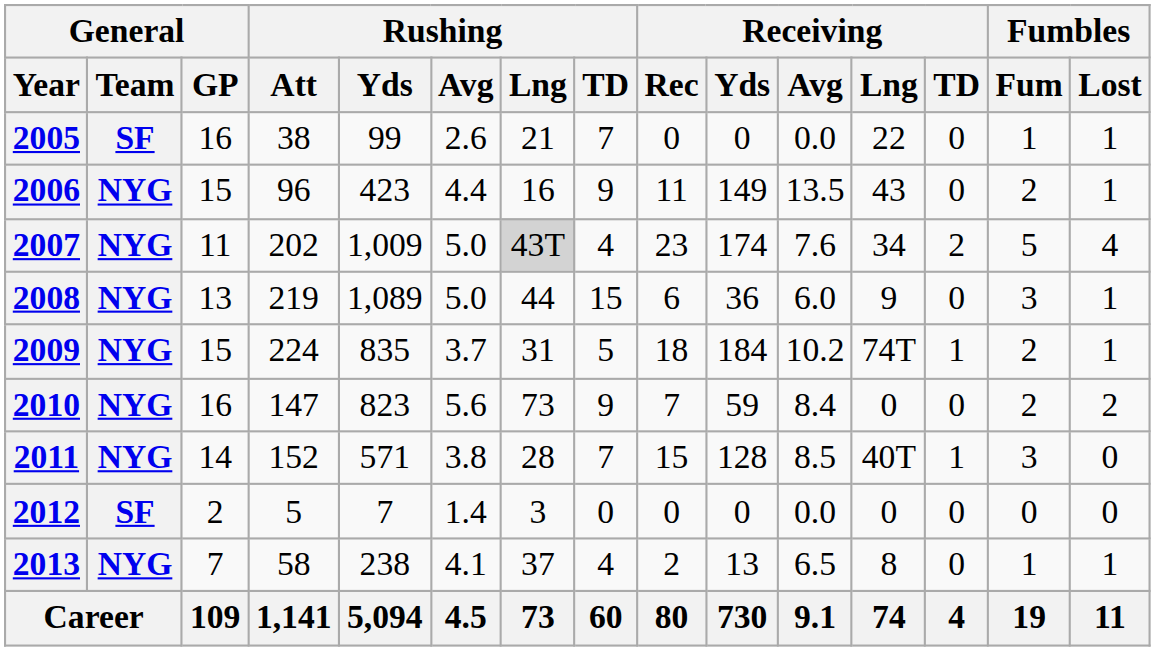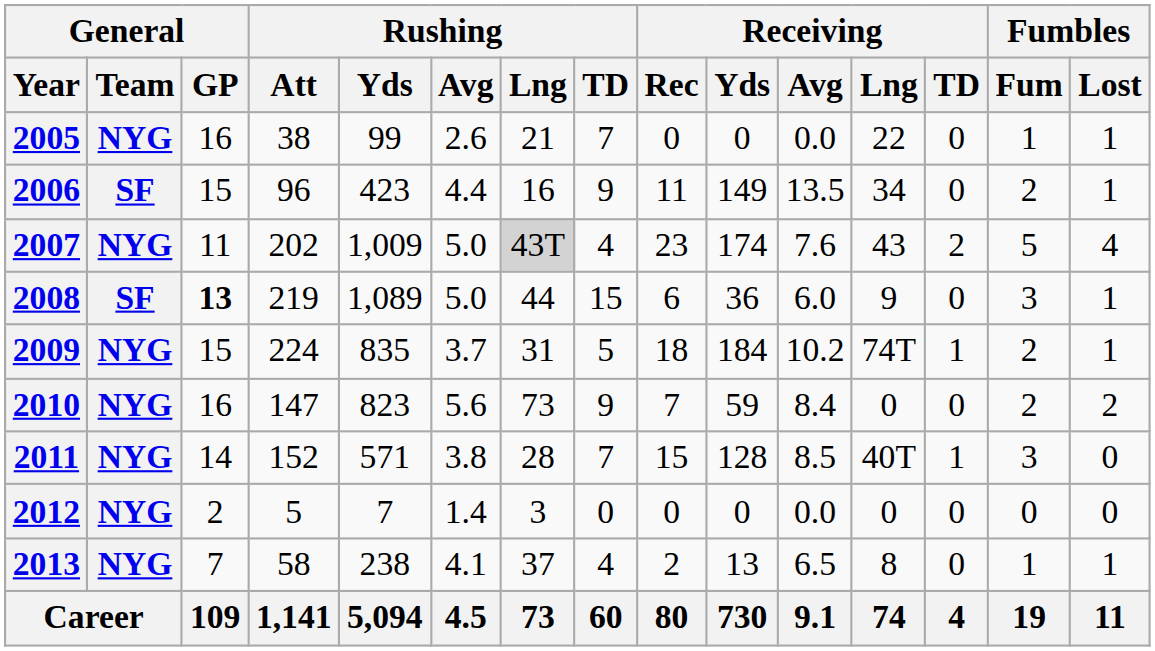 <table class="wikitable" style="text-align:center;">
 <tr>
 <th colspan="3">General</th>
 <th colspan="5">Rushing</th>
 <th colspan="5">Receiving</th>
 <th colspan="2">Fumbles</th>
 </tr>
 <tr>
 <th>Year</th>
 <th>Team</th>
 <th>GP</th>
 <th>Att</th>
 <th>Yds</th>
 <th>Avg</th>
 <th>Lng</th>
 <th>TD</th>
 <th>Rec</th>
 <th>Yds</th>
 <th>Avg</th>
 <th>Lng</th>
 <th>TD</th>
 <th>Fum</th>
 <th>Lost</th>
 </tr>
 <tr>
 <th><a href='#'>2005</a></th>
-<th><a href='#'>SF</a></th>
+<th><a href='#'>NYG</a></th>
 <td>16</td>
 <td>38</td>
 <td>99</td>
 <td>2.6</td>
 <td>21</td>
 <td>7</td>
 <td>0</td>
 <td>0</td>
 <td>0.0</td>
 <td>22</td>
 <td>0</td>
 <td>1</td>
 <td>1</td>
 </tr>
 <tr>
 <th><a href='#'>2006</a></th>
-<th><a href='#'>NYG</a></th>
+<th><a href='#'>SF</a></th>
 <td>15</td>
 <td>96</td>
 <td>423</td>
 <td>4.4</td>
 <td>16</td>
 <td>9</td>
 <td>11</td>
 <td>149</td>
 <td>13.5</td>
-<td>43</td>
+<td>34</td>
 <td>0</td>
 <td>2</td>
 <td>1</td>
 </tr>
 <tr>
 <th><a href='#'>2007</a></th>
 <th><a href='#'>NYG</a></th>
 <td>11</td>
 <td>202</td>
 <td>1,009</td>
 <td>5.0</td>
 <td style="background: lightgrey;">43T</td>
 <td>4</td>
 <td>23</td>
 <td>174</td>
 <td>7.6</td>
-<td>34</td>
+<td>43</td>
 <td>2</td>
 <td>5</td>
 <td>4</td>
 </tr>
 <tr>
 <th><a href='#'>2008</a></th>
-<th><a href='#'>NYG</a></th>
-<td>13</td>
+<th><a href='#'>SF</a></th>
+<td><strong>13</strong></td>
 <td>219</td>
 <td>1,089</td>
 <td>5.0</td>
 <td>44</td>
 <td>15</td>
 <td>6</td>
 <td>36</td>
 <td>6.0</td>
 <td>9</td>
 <td>0</td>
 <td>3</td>
 <td>1</td>
 </tr>
 <tr>
 <th><a href='#'>2009</a></th>
 <th><a href='#'>NYG</a></th>
 <td>15</td>
 <td>224</td>
 <td>835</td>
 <td>3.7</td>
 <td>31</td>
 <td>5</td>
 <td>18</td>
 <td>184</td>
 <td>10.2</td>
 <td>74T</td>
 <td>1</td>
 <td>2</td>
 <td>1</td>
 </tr>
 <tr>
 <th><a href='#'>2010</a></th>
 <th><a href='#'>NYG</a></th>
 <td>16</td>
 <td>147</td>
 <td>823</td>
 <td>5.6</td>
 <td>73</td>
 <td>9</td>
 <td>7</td>
 <td>59</td>
 <td>8.4</td>
 <td>0</td>
 <td>0</td>
 <td>2</td>
 <td>2</td>
 </tr>
 <tr>
 <th><a href='#'>2011</a></th>
 <th><a href='#'>NYG</a></th>
 <td>14</td>
 <td>152</td>
 <td>571</td>
 <td>3.8</td>
 <td>28</td>
 <td>7</td>
 <td>15</td>
 <td>128</td>
 <td>8.5</td>
 <td>40T</td>
 <td>1</td>
 <td>3</td>
 <td>0</td>
 </tr>
 <tr>
 <th><a href='#'>2012</a></th>
-<th><a href='#'>SF</a></th>
+<th><a href='#'>NYG</a></th>
 <td>2</td>
 <td>5</td>
 <td>7</td>
 <td>1.4</td>
 <td>3</td>
 <td>0</td>
 <td>0</td>
 <td>0</td>
 <td>0.0</td>
 <td>0</td>
 <td>0</td>
 <td>0</td>
 <td>0</td>
 </tr>
 <tr>
 <th><a href='#'>2013</a></th>
 <th><a href='#'>NYG</a></th>
 <td>7</td>
 <td>58</td>
 <td>238</td>
 <td>4.1</td>
 <td>37</td>
 <td>4</td>
 <td>2</td>
 <td>13</td>
 <td>6.5</td>
 <td>8</td>
 <td>0</td>
 <td>1</td>
 <td>1</td>
 </tr>
 <tr>
 <th colspan="2">Career</th>
 <th>109</th>
 <th>1,141</th>
 <th>5,094</th>
 <th>4.5</th>
 <th>73</th>
 <th>60</th>
 <th>80</th>
 <th>730</th>
 <th>9.1</th>
 <th>74</th>
 <th>4</th>
 <th>19</th>
 <th>11</th>
 </tr>
 </table>
